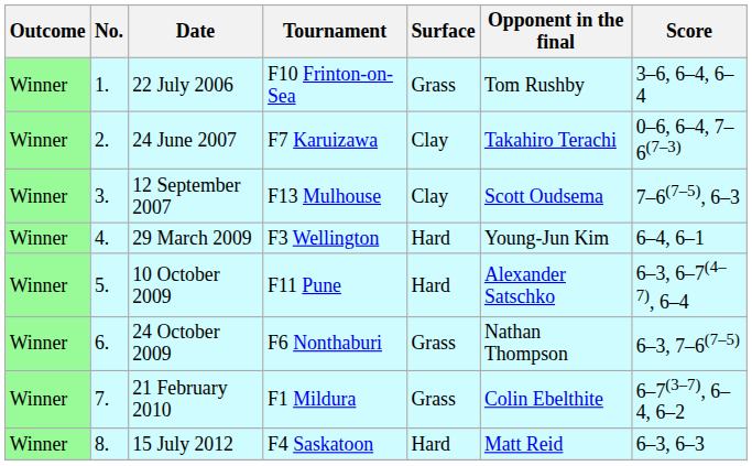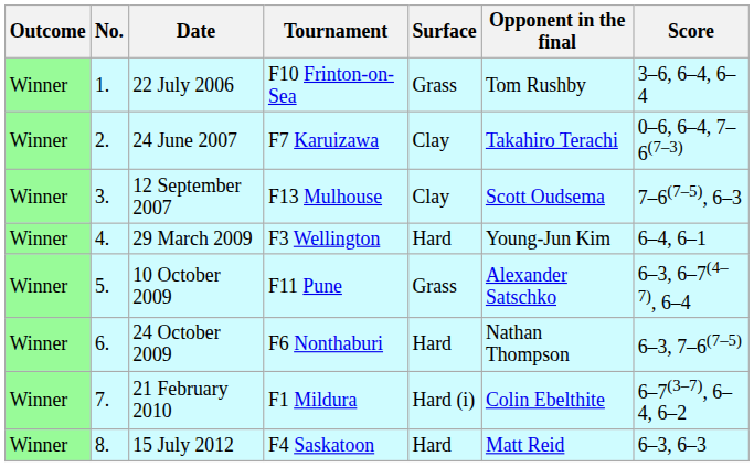 <table class="wikitable">
 <tr>
 <th>Outcome</th>
 <th>No.</th>
 <th>Date</th>
 <th>Tournament</th>
 <th>Surface</th>
 <th>Opponent in the final</th>
 <th>Score</th>
 </tr>
 <tr bgcolor="CFFCFF">
 <td bgcolor=98FB98>Winner</td>
 <td>1.</td>
 <td>22 July 2006</td>
 <td>F10 <a href='#'>Frinton-on-Sea</a></td>
 <td>Grass</td>
 <td> Tom Rushby</td>
 <td>3–6, 6–4, 6–4</td>
 </tr>
 <tr bgcolor="CFFCFF">
 <td bgcolor=98FB98>Winner</td>
 <td>2.</td>
 <td>24 June 2007</td>
 <td>F7 <a href='#'>Karuizawa</a></td>
 <td>Clay</td>
 <td> <a href='#'>Takahiro Terachi</a></td>
 <td>0–6, 6–4, 7–6<sup>(7–3)</sup></td>
 </tr>
 <tr bgcolor="CFFCFF">
 <td bgcolor=98FB98>Winner</td>
 <td>3.</td>
 <td>12 September 2007</td>
 <td>F13 <a href='#'>Mulhouse</a></td>
 <td>Clay</td>
 <td> <a href='#'>Scott Oudsema</a></td>
 <td>7–6<sup>(7–5)</sup>, 6–3</td>
 </tr>
 <tr bgcolor="CFFCFF">
 <td bgcolor=98FB98>Winner</td>
 <td>4.</td>
 <td>29 March 2009</td>
 <td>F3 <a href='#'>Wellington</a></td>
 <td>Hard</td>
 <td> Young-Jun Kim</td>
 <td>6–4, 6–1</td>
 </tr>
 <tr bgcolor="CFFCFF">
 <td bgcolor=98FB98>Winner</td>
 <td>5.</td>
 <td>10 October 2009</td>
 <td>F11 <a href='#'>Pune</a></td>
-<td>Hard</td>
+<td>Grass</td>
 <td> <a href='#'>Alexander Satschko</a></td>
 <td>6–3, 6–7<sup>(4–7)</sup>, 6–4</td>
 </tr>
 <tr bgcolor="CFFCFF">
 <td bgcolor=98FB98>Winner</td>
 <td>6.</td>
 <td>24 October 2009</td>
 <td>F6 <a href='#'>Nonthaburi</a></td>
-<td>Grass</td>
+<td>Hard</td>
 <td> Nathan Thompson</td>
 <td>6–3, 7–6<sup>(7–5)</sup></td>
 </tr>
 <tr bgcolor="CFFCFF">
 <td bgcolor=98FB98>Winner</td>
 <td>7.</td>
 <td>21 February 2010</td>
 <td>F1 <a href='#'>Mildura</a></td>
-<td>Grass</td>
+<td>Hard (i)</td>
 <td> <a href='#'>Colin Ebelthite</a></td>
 <td>6–7<sup>(3–7)</sup>, 6–4, 6–2</td>
 </tr>
 <tr bgcolor="CFFCFF">
 <td bgcolor=98FB98>Winner</td>
 <td>8.</td>
 <td>15 July 2012</td>
 <td>F4 <a href='#'>Saskatoon</a></td>
 <td>Hard</td>
 <td> <a href='#'>Matt Reid</a></td>
 <td>6–3, 6–3</td>
 </tr>
 <tr bgcolor="CFFCFF">
 </tr>
 </table>
